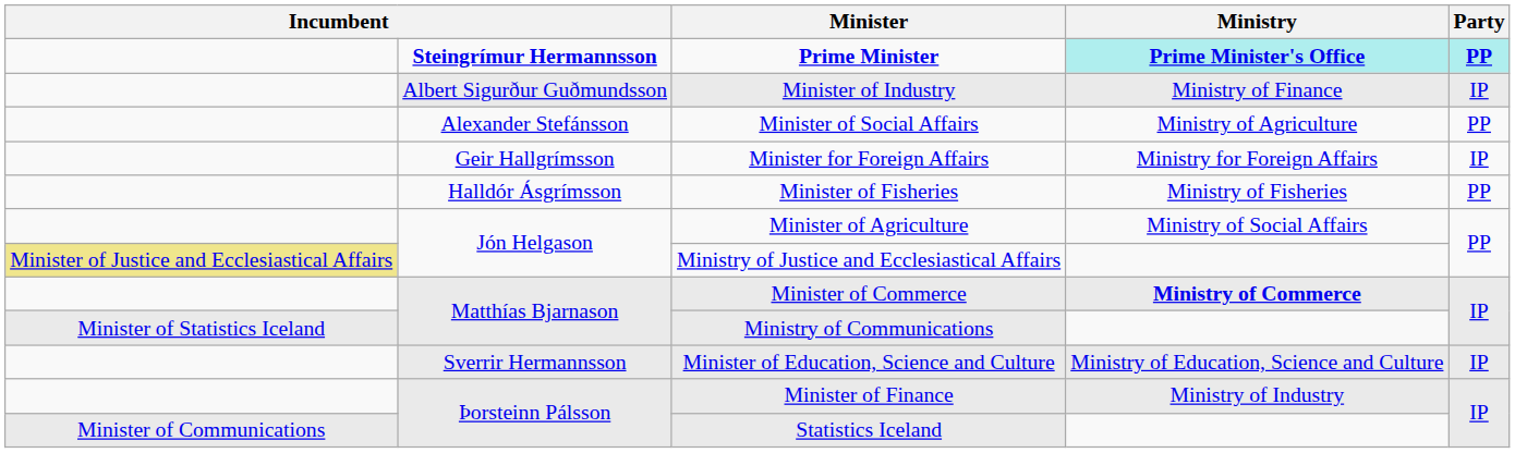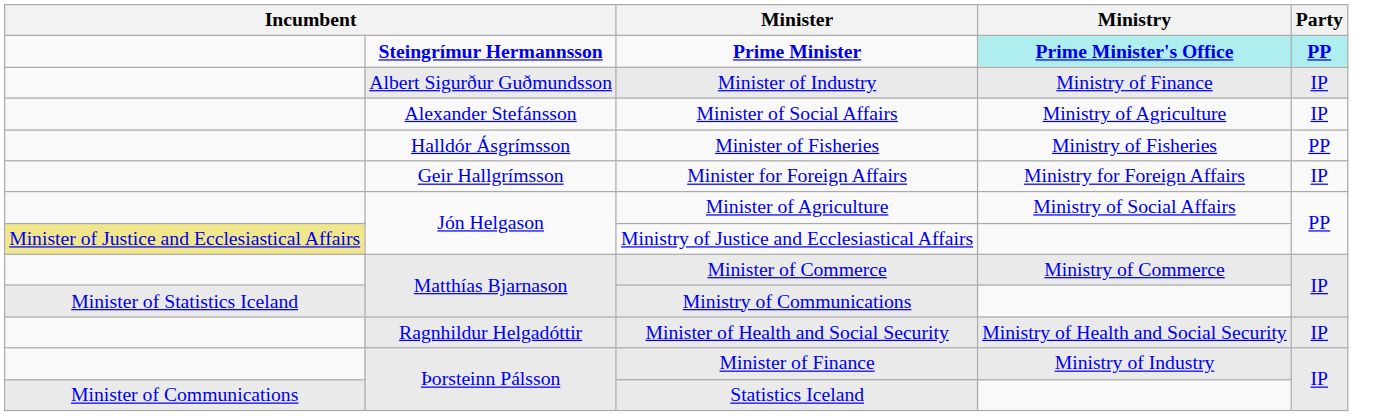 <table class="wikitable" style="text-align: center;">
 <tr>
 <th colspan=2>Incumbent</th>
 <th>Minister</th>
 <th>Ministry</th>
 <th>Party</th>
 </tr>
 <tr>
 <td></td>
 <td><strong><a href='#'>Steingrímur Hermannsson</a></strong></td>
 <td><strong><a href='#'>Prime Minister</a><br></strong></td>
 <td style="background: paleturquoise;"><strong><a href='#'>Prime Minister's Office</a><br></strong></td>
 <td style="background: paleturquoise;"><strong><a href='#'>PP</a></strong></td>
 </tr>
 <tr>
 <td></td>
 <td style="background-color: #EAEAEA;"><a href='#'>Albert Sigurður Guðmundsson</a></td>
 <td style="background-color: #EAEAEA;"><a href='#'>Minister of Industry</a><br></td>
 <td style="background-color: #EAEAEA;"><a href='#'>Ministry of Finance</a><br></td>
 <td style="background-color: #EAEAEA;"><a href='#'>IP</a></td>
 </tr>
 <tr>
 <td></td>
 <td><a href='#'>Alexander Stefánsson</a></td>
 <td><a href='#'>Minister of Social Affairs</a><br></td>
 <td><a href='#'>Ministry of Agriculture</a><br></td>
+<td><a href='#'>IP</a></td>
+</tr>
+<tr>
+<td></td>
+<td><a href='#'>Halldór Ásgrímsson</a></td>
+<td><a href='#'>Minister of Fisheries</a><br></td>
+<td><a href='#'>Ministry of Fisheries</a><br></td>
 <td><a href='#'>PP</a></td>
 </tr>
 <tr>
 <td></td>
 <td><a href='#'>Geir Hallgrímsson</a></td>
 <td><a href='#'>Minister for Foreign Affairs</a><br></td>
 <td><a href='#'>Ministry for Foreign Affairs</a><br></td>
 <td><a href='#'>IP</a></td>
-</tr>
-<tr>
-<td></td>
-<td><a href='#'>Halldór Ásgrímsson</a></td>
-<td><a href='#'>Minister of Fisheries</a><br></td>
-<td><a href='#'>Ministry of Fisheries</a><br></td>
-<td><a href='#'>PP</a></td>
 </tr>
 <tr>
 <td></td>
 <td rowspan=2><a href='#'>Jón Helgason</a></td>
 <td><a href='#'>Minister of Agriculture</a><br></td>
 <td><a href='#'>Ministry of Social Affairs</a><br></td>
 <td rowspan=2><a href='#'>PP</a></td>
 </tr>
 <tr>
 <td style="background: khaki;"><a href='#'>Minister of Justice and Ecclesiastical Affairs</a><br></td>
 <td><a href='#'>Ministry of Justice and Ecclesiastical Affairs</a><br></td>
 </tr>
 <tr>
 <td></td>
 <td rowspan=2 style="background-color: #EAEAEA;"><a href='#'>Matthías Bjarnason</a></td>
 <td style="background-color: #EAEAEA;"><a href='#'>Minister of Commerce</a><br></td>
-<td style="background-color: #EAEAEA;"><strong><a href='#'>Ministry of Commerce</a><br></strong></td>
+<td style="background-color: #EAEAEA;"><a href='#'>Ministry of Commerce</a><br></td>
 <td rowspan=2 style="background-color: #EAEAEA;"><a href='#'>IP</a></td>
 </tr>
 <tr>
 <td style="background-color: #EAEAEA;"><a href='#'>Minister of Statistics Iceland</a><br></td>
 <td style="background-color: #EAEAEA;"><a href='#'>Ministry of Communications</a><br></td>
 </tr>
 <tr>
 <td></td>
-<td style="background-color: #EAEAEA;"><a href='#'>Sverrir Hermannsson</a></td>
-<td style="background-color: #EAEAEA;"><a href='#'>Minister of Education, Science and Culture</a><br></td>
-<td style="background-color: #EAEAEA;"><a href='#'>Ministry of Education, Science and Culture</a><br></td>
+<td style="background-color: #EAEAEA;"><a href='#'>Ragnhildur Helgadóttir</a></td>
+<td style="background-color: #EAEAEA;"><a href='#'>Minister of Health and Social Security</a><br></td>
+<td style="background-color: #EAEAEA;"><a href='#'>Ministry of Health and Social Security</a><br></td>
 <td style="background-color: #EAEAEA;"><a href='#'>IP</a></td>
 </tr>
 <tr>
 <td></td>
 <td rowspan=2 style="background-color: #EAEAEA;"><a href='#'>Þorsteinn Pálsson</a></td>
 <td style="background-color: #EAEAEA;"><a href='#'>Minister of Finance</a><br></td>
 <td style="background-color: #EAEAEA;"><a href='#'>Ministry of Industry</a><br></td>
 <td rowspan=2 style="background-color: #EAEAEA;"><a href='#'>IP</a></td>
 </tr>
 <tr>
 <td style="background-color: #EAEAEA;"><a href='#'>Minister of Communications</a><br></td>
 <td style="background-color: #EAEAEA;"><a href='#'>Statistics Iceland</a><br></td>
 </tr>
 </table>
